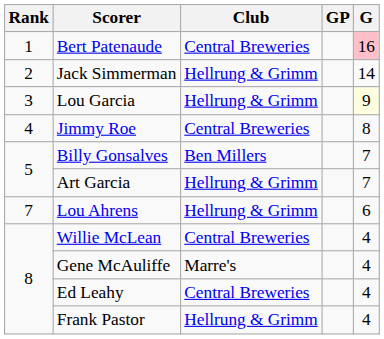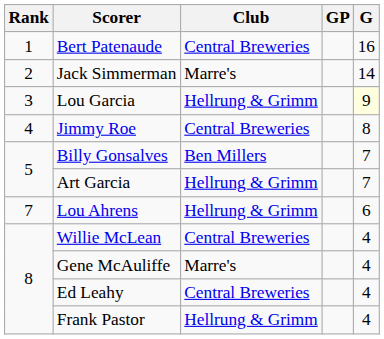 <table class="wikitable">
 <tr>
 <th>Rank</th>
 <th>Scorer</th>
 <th>Club</th>
 <th>GP</th>
 <th>G</th>
 </tr>
 <tr>
 <td align=center>1</td>
 <td><a href='#'>Bert Patenaude</a></td>
 <td><a href='#'>Central Breweries</a></td>
 <td align=center></td>
-<td align=center style="background: pink;">16</td>
+<td align=center>16</td>
 </tr>
 <tr>
 <td align=center>2</td>
 <td>Jack Simmerman</td>
-<td><a href='#'>Hellrung & Grimm</a></td>
+<td>Marre's</td>
 <td align=center></td>
 <td align=center>14</td>
 </tr>
 <tr>
 <td align=center>3</td>
 <td>Lou Garcia</td>
 <td><a href='#'>Hellrung & Grimm</a></td>
 <td align=center></td>
 <td align=center style="background: lightyellow;">9</td>
 </tr>
 <tr>
 <td align=center>4</td>
 <td><a href='#'>Jimmy Roe</a></td>
 <td><a href='#'>Central Breweries</a></td>
 <td align=center></td>
 <td align=center>8</td>
 </tr>
 <tr>
 <td rowspan=2 align=center>5</td>
 <td><a href='#'>Billy Gonsalves</a></td>
 <td><a href='#'>Ben Millers</a></td>
 <td align=center></td>
 <td align=center>7</td>
 </tr>
 <tr>
 <td>Art Garcia</td>
 <td><a href='#'>Hellrung & Grimm</a></td>
 <td align=center></td>
 <td align=center>7</td>
 </tr>
 <tr>
 <td align=center>7</td>
 <td><a href='#'>Lou Ahrens</a></td>
 <td><a href='#'>Hellrung & Grimm</a></td>
 <td align=center></td>
 <td align=center>6</td>
 </tr>
 <tr>
 <td rowspan=4 align=center>8</td>
 <td><a href='#'>Willie McLean</a></td>
 <td><a href='#'>Central Breweries</a></td>
 <td align=center></td>
 <td align=center>4</td>
 </tr>
 <tr>
 <td>Gene McAuliffe</td>
 <td>Marre's</td>
 <td align=center></td>
 <td align=center>4</td>
 </tr>
 <tr>
 <td>Ed Leahy</td>
 <td><a href='#'>Central Breweries</a></td>
 <td align=center></td>
 <td align=center>4</td>
 </tr>
 <tr>
 <td>Frank Pastor</td>
 <td><a href='#'>Hellrung & Grimm</a></td>
 <td align=center></td>
 <td align=center>4</td>
 </tr>
 </table>
